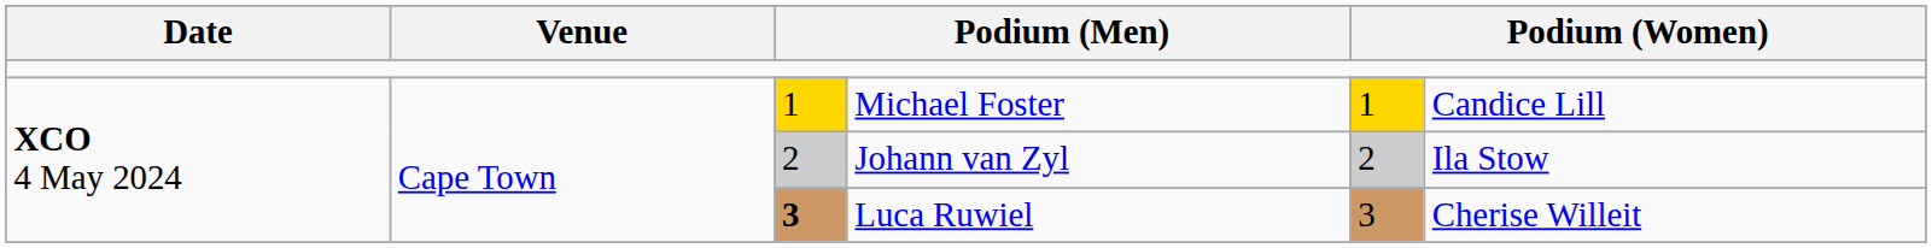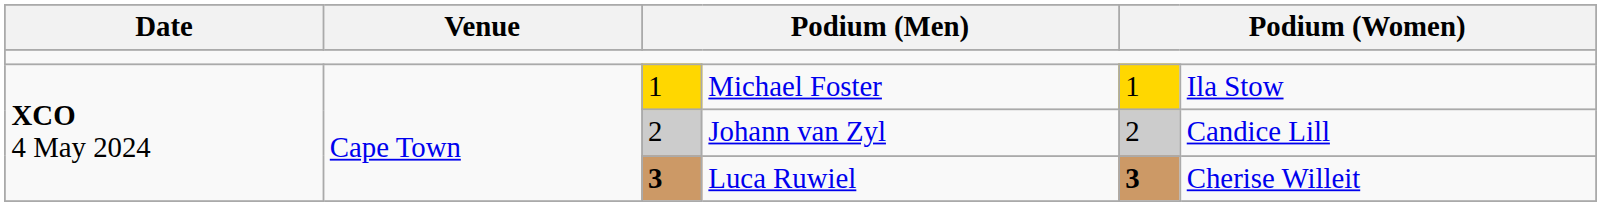 <table class="wikitable" width=70%>
 <tr>
 <th>Date</th>
 <th width=20%>Venue</th>
 <th colspan=2 width=30%>Podium (Men)</th>
 <th colspan=2 width=30%>Podium (Women)</th>
 </tr>
 <tr>
 <td colspan=6></td>
 </tr>
 <tr>
 <td rowspan=3><strong>XCO</strong> <br> 4 May 2024</td>
 <td rowspan=3><br><a href='#'>Cape Town</a></td>
 <td bgcolor=FFD700>1</td>
 <td><a href='#'>Michael Foster</a></td>
 <td bgcolor=FFD700>1</td>
-<td><a href='#'>Candice Lill</a></td>
+<td><a href='#'>Ila Stow</a></td>
 </tr>
 <tr>
 <td bgcolor=CCCCCC>2</td>
 <td><a href='#'>Johann van Zyl</a></td>
 <td bgcolor=CCCCCC>2</td>
-<td><a href='#'>Ila Stow</a></td>
+<td><a href='#'>Candice Lill</a></td>
 </tr>
 <tr>
 <td bgcolor=CC9966><strong>3</strong></td>
 <td><a href='#'>Luca Ruwiel</a></td>
-<td bgcolor=CC9966>3</td>
+<td bgcolor=CC9966><strong>3</strong></td>
 <td><a href='#'>Cherise Willeit</a></td>
 </tr>
 </table>
